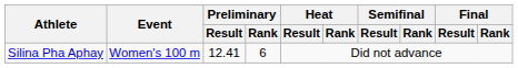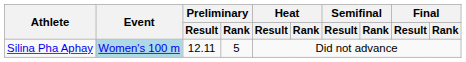 <table class="wikitable" style="font-size:90%">
 <tr>
 <th rowspan="2">Athlete</th>
 <th rowspan="2">Event</th>
 <th colspan="2">Preliminary</th>
 <th colspan="2">Heat</th>
 <th colspan="2">Semifinal</th>
 <th colspan="2">Final</th>
 </tr>
 <tr style="font-size:95%">
 <th>Result</th>
 <th>Rank</th>
 <th>Result</th>
 <th>Rank</th>
 <th>Result</th>
 <th>Rank</th>
 <th>Result</th>
 <th>Rank</th>
 </tr>
 <tr align=center>
 <td align=left><a href='#'>Silina Pha Aphay</a></td>
-<td align=left><a href='#'>Women's 100 m</a></td>
-<td>12.41</td>
-<td>6</td>
+<td align=left style="background: lightblue;"><a href='#'>Women's 100 m</a></td>
+<td>12.11</td>
+<td>5</td>
 <td colspan="6">Did not advance</td>
 </tr>
 </table>
